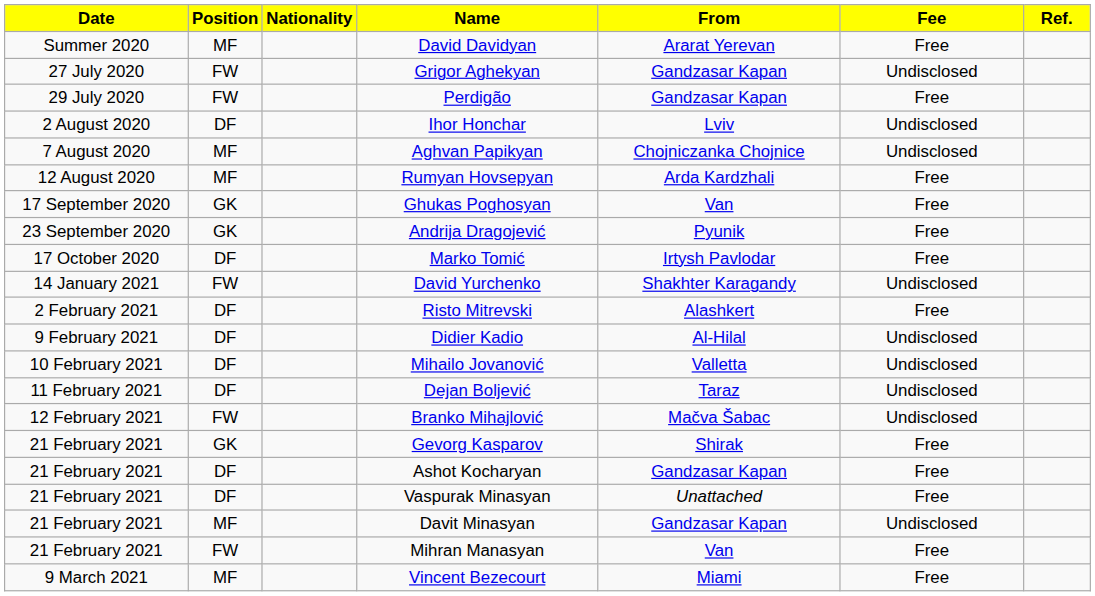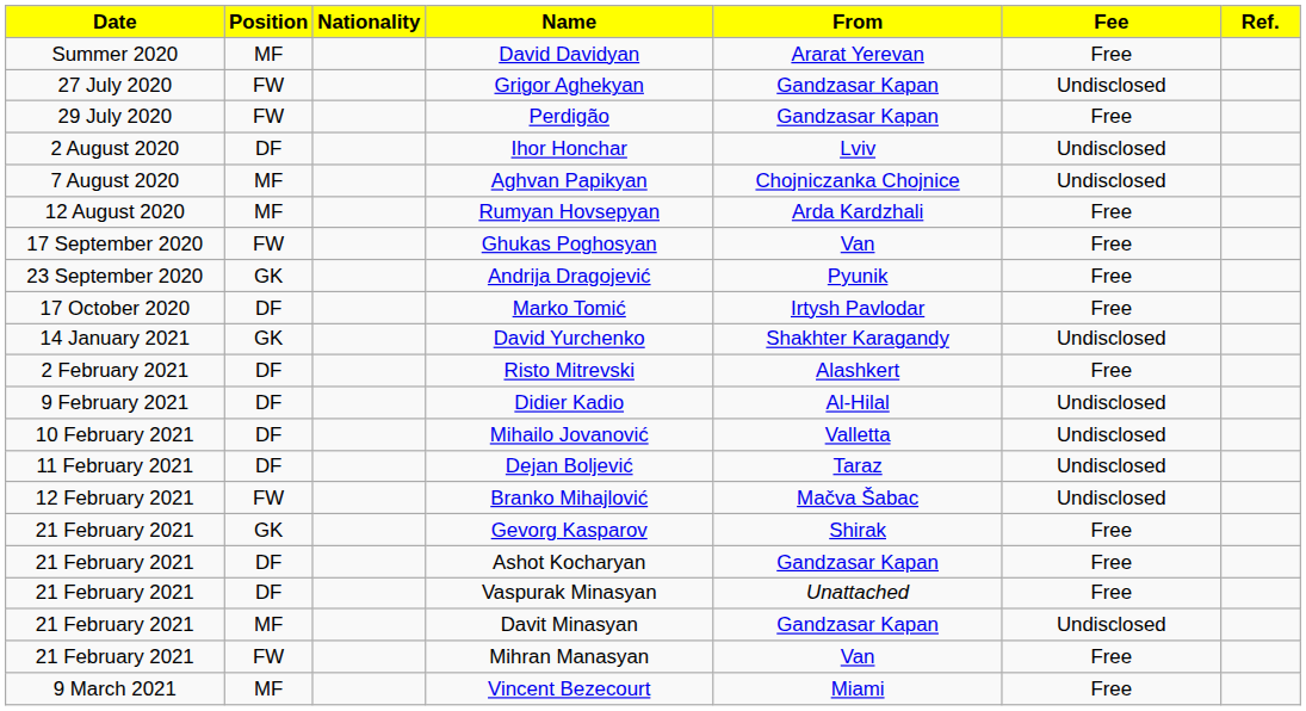 <table class="wikitable"  style="text-align:center; font-size:90%; ">
 <tr>
 <th style="background:yellow; color:#000000; width:150px;">Date</th>
 <th style="background:yellow; color:#000000; width:50px;">Position</th>
 <th style="background:yellow; color:#000000; width:50px;">Nationality</th>
 <th style="background:yellow; color:#000000; width:200px;">Name</th>
 <th style="background:yellow; color:#000000; width:200px;">From</th>
 <th style="background:yellow; color:#000000; width:150px;">Fee</th>
 <th style="background:yellow; color:#000000; width:50px;">Ref.</th>
 </tr>
 <tr>
 <td>Summer 2020</td>
 <td>MF</td>
 <td></td>
 <td><a href='#'>David Davidyan</a></td>
 <td><a href='#'>Ararat Yerevan</a></td>
 <td>Free</td>
 <td></td>
 </tr>
 <tr>
 <td>27 July 2020</td>
 <td>FW</td>
 <td></td>
 <td><a href='#'>Grigor Aghekyan</a></td>
 <td><a href='#'>Gandzasar Kapan</a></td>
 <td>Undisclosed</td>
 <td></td>
 </tr>
 <tr>
 <td>29 July 2020</td>
 <td>FW</td>
 <td></td>
 <td><a href='#'>Perdigão</a></td>
 <td><a href='#'>Gandzasar Kapan</a></td>
 <td>Free</td>
 <td></td>
 </tr>
 <tr>
 <td>2 August 2020</td>
 <td>DF</td>
 <td></td>
 <td><a href='#'>Ihor Honchar</a></td>
 <td><a href='#'>Lviv</a></td>
 <td>Undisclosed</td>
 <td></td>
 </tr>
 <tr>
 <td>7 August 2020</td>
 <td>MF</td>
 <td></td>
 <td><a href='#'>Aghvan Papikyan</a></td>
 <td><a href='#'>Chojniczanka Chojnice</a></td>
 <td>Undisclosed</td>
 <td></td>
 </tr>
 <tr>
 <td>12 August 2020</td>
 <td>MF</td>
 <td></td>
 <td><a href='#'>Rumyan Hovsepyan</a></td>
 <td><a href='#'>Arda Kardzhali</a></td>
 <td>Free</td>
 <td></td>
 </tr>
 <tr>
 <td>17 September 2020</td>
-<td>GK</td>
+<td>FW</td>
 <td></td>
 <td><a href='#'>Ghukas Poghosyan</a></td>
 <td><a href='#'>Van</a></td>
 <td>Free</td>
 <td></td>
 </tr>
 <tr>
 <td>23 September 2020</td>
 <td>GK</td>
 <td></td>
 <td><a href='#'>Andrija Dragojević</a></td>
 <td><a href='#'>Pyunik</a></td>
 <td>Free</td>
 <td></td>
 </tr>
 <tr>
 <td>17 October 2020</td>
 <td>DF</td>
 <td></td>
 <td><a href='#'>Marko Tomić</a></td>
 <td><a href='#'>Irtysh Pavlodar</a></td>
 <td>Free</td>
 <td></td>
 </tr>
 <tr>
 <td>14 January 2021</td>
-<td>FW</td>
+<td>GK</td>
 <td></td>
 <td><a href='#'>David Yurchenko</a></td>
 <td><a href='#'>Shakhter Karagandy</a></td>
 <td>Undisclosed</td>
 <td></td>
 </tr>
 <tr>
 <td>2 February 2021</td>
 <td>DF</td>
 <td></td>
 <td><a href='#'>Risto Mitrevski</a></td>
 <td><a href='#'>Alashkert</a></td>
 <td>Free</td>
 <td></td>
 </tr>
 <tr>
 <td>9 February 2021</td>
 <td>DF</td>
 <td></td>
 <td><a href='#'>Didier Kadio</a></td>
 <td><a href='#'>Al-Hilal</a></td>
 <td>Undisclosed</td>
 <td></td>
 </tr>
 <tr>
 <td>10 February 2021</td>
 <td>DF</td>
 <td></td>
 <td><a href='#'>Mihailo Jovanović</a></td>
 <td><a href='#'>Valletta</a></td>
 <td>Undisclosed</td>
 <td></td>
 </tr>
 <tr>
 <td>11 February 2021</td>
 <td>DF</td>
 <td></td>
 <td><a href='#'>Dejan Boljević</a></td>
 <td><a href='#'>Taraz</a></td>
 <td>Undisclosed</td>
 <td></td>
 </tr>
 <tr>
 <td>12 February 2021</td>
 <td>FW</td>
 <td></td>
 <td><a href='#'>Branko Mihajlović</a></td>
 <td><a href='#'>Mačva Šabac</a></td>
 <td>Undisclosed</td>
 <td></td>
 </tr>
 <tr>
 <td>21 February 2021</td>
 <td>GK</td>
 <td></td>
 <td><a href='#'>Gevorg Kasparov</a></td>
 <td><a href='#'>Shirak</a></td>
 <td>Free</td>
 <td></td>
 </tr>
 <tr>
 <td>21 February 2021</td>
 <td>DF</td>
 <td></td>
 <td>Ashot Kocharyan</td>
 <td><a href='#'>Gandzasar Kapan</a></td>
 <td>Free</td>
 <td></td>
 </tr>
 <tr>
 <td>21 February 2021</td>
 <td>DF</td>
 <td></td>
 <td>Vaspurak Minasyan</td>
 <td><em>Unattached</em></td>
 <td>Free</td>
 <td></td>
 </tr>
 <tr>
 <td>21 February 2021</td>
 <td>MF</td>
 <td></td>
 <td>Davit Minasyan</td>
 <td><a href='#'>Gandzasar Kapan</a></td>
 <td>Undisclosed</td>
 <td></td>
 </tr>
 <tr>
 <td>21 February 2021</td>
 <td>FW</td>
 <td></td>
 <td>Mihran Manasyan</td>
 <td><a href='#'>Van</a></td>
 <td>Free</td>
 <td></td>
 </tr>
 <tr>
 <td>9 March 2021</td>
 <td>MF</td>
 <td></td>
 <td><a href='#'>Vincent Bezecourt</a></td>
 <td><a href='#'>Miami</a></td>
 <td>Free</td>
 <td></td>
 </tr>
 </table>
